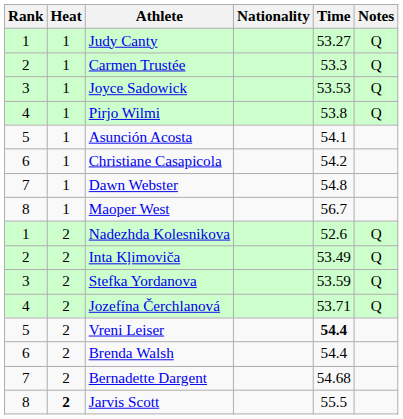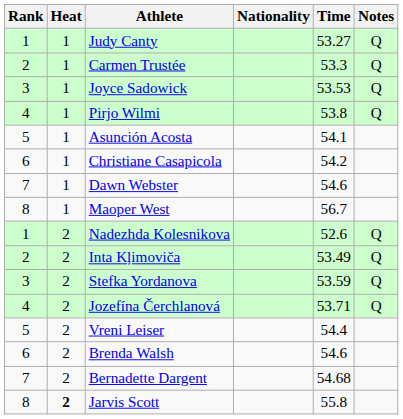 <table class="wikitable sortable" style="text-align:center">
 <tr>
 <th>Rank</th>
 <th>Heat</th>
 <th>Athlete</th>
 <th>Nationality</th>
 <th>Time</th>
 <th>Notes</th>
 </tr>
 <tr bgcolor=ccffcc>
 <td>1</td>
 <td>1</td>
 <td align=left><a href='#'>Judy Canty</a></td>
 <td align=left></td>
 <td>53.27</td>
 <td>Q</td>
 </tr>
 <tr bgcolor=ccffcc>
 <td>2</td>
 <td>1</td>
 <td align=left><a href='#'>Carmen Trustée</a></td>
 <td align=left></td>
 <td>53.3</td>
 <td>Q</td>
 </tr>
 <tr bgcolor=ccffcc>
 <td>3</td>
 <td>1</td>
 <td align=left><a href='#'>Joyce Sadowick</a></td>
 <td align=left></td>
 <td>53.53</td>
 <td>Q</td>
 </tr>
 <tr bgcolor=ccffcc>
 <td>4</td>
 <td>1</td>
 <td align=left><a href='#'>Pirjo Wilmi</a></td>
 <td align=left></td>
 <td>53.8</td>
 <td>Q</td>
 </tr>
 <tr>
 <td>5</td>
 <td>1</td>
 <td align=left><a href='#'>Asunción Acosta</a></td>
 <td align=left></td>
 <td>54.1</td>
 <td></td>
 </tr>
 <tr>
 <td>6</td>
 <td>1</td>
 <td align=left><a href='#'>Christiane Casapicola</a></td>
 <td align=left></td>
 <td>54.2</td>
 <td></td>
 </tr>
 <tr>
 <td>7</td>
 <td>1</td>
 <td align=left><a href='#'>Dawn Webster</a></td>
 <td align=left></td>
-<td>54.8</td>
+<td>54.6</td>
 <td></td>
 </tr>
 <tr>
 <td>8</td>
 <td>1</td>
 <td align=left><a href='#'>Maoper West</a></td>
 <td align=left></td>
 <td>56.7</td>
 <td></td>
 </tr>
 <tr bgcolor=ccffcc>
 <td>1</td>
 <td>2</td>
 <td align=left><a href='#'>Nadezhda Kolesnikova</a></td>
 <td align=left></td>
 <td>52.6</td>
 <td>Q</td>
 </tr>
 <tr bgcolor=ccffcc>
 <td>2</td>
 <td>2</td>
 <td align=left><a href='#'>Inta Kļimoviča</a></td>
 <td align=left></td>
 <td>53.49</td>
 <td>Q</td>
 </tr>
 <tr bgcolor=ccffcc>
 <td>3</td>
 <td>2</td>
 <td align=left><a href='#'>Stefka Yordanova</a></td>
 <td align=left></td>
 <td>53.59</td>
 <td>Q</td>
 </tr>
 <tr bgcolor=ccffcc>
 <td>4</td>
 <td>2</td>
 <td align=left><a href='#'>Jozefína Čerchlanová</a></td>
 <td align=left></td>
 <td>53.71</td>
 <td>Q</td>
 </tr>
 <tr>
 <td>5</td>
 <td>2</td>
 <td align=left><a href='#'>Vreni Leiser</a></td>
 <td align=left></td>
-<td><strong>54.4</strong></td>
+<td>54.4</td>
 <td></td>
 </tr>
 <tr>
 <td>6</td>
 <td>2</td>
 <td align=left><a href='#'>Brenda Walsh</a></td>
 <td align=left></td>
-<td>54.4</td>
+<td>54.6</td>
 <td></td>
 </tr>
 <tr>
 <td>7</td>
 <td>2</td>
 <td align=left><a href='#'>Bernadette Dargent</a></td>
 <td align=left></td>
 <td>54.68</td>
 <td></td>
 </tr>
 <tr>
 <td>8</td>
 <td><strong>2</strong></td>
 <td align=left><a href='#'>Jarvis Scott</a></td>
 <td align=left></td>
-<td>55.5</td>
+<td>55.8</td>
 <td></td>
 </tr>
 </table>
